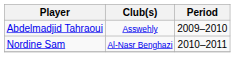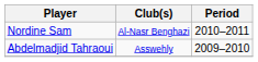 <table class="wikitable collapsible collapsed" style="text-align:center;font-size:95%">
 <tr>
 <th scope="col">Player</th>
 <th scope="col" class="unsortable">Club(s)</th>
 <th scope="col">Period</th>
 </tr>
 <tr>
+<td align="left"><a href='#'>Nordine Sam</a></td>
+<td><small><a href='#'>Al-Nasr Benghazi</a></small></td>
+<td>2010–2011</td>
+</tr>
+<tr>
 <td align="left"><a href='#'>Abdelmadjid Tahraoui</a></td>
 <td><small><a href='#'>Asswehly</a></small></td>
 <td>2009–2010</td>
 </tr>
 <tr>
-<td align="left"><a href='#'>Nordine Sam</a></td>
-<td><small><a href='#'>Al-Nasr Benghazi</a></small></td>
-<td>2010–2011</td>
-</tr>
-<tr>
 </tr>
 </table>
